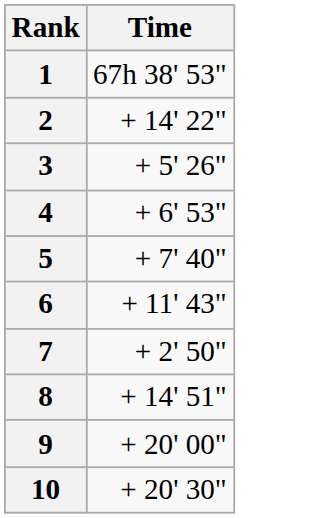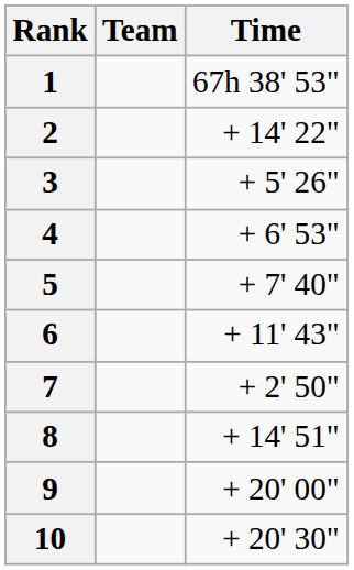 <table class="wikitable">
 <tr>
 <th scope="col">Rank</th>
+<th scope="col">Team</th>
 <th scope="col">Time</th>
 </tr>
 <tr>
 <th scope="row">1</th>
+<td> </td>
 <td align="right">67h 38' 53"</td>
 </tr>
 <tr>
 <th scope="row">2</th>
+<td> </td>
 <td align="right">+ 14' 22"</td>
 </tr>
 <tr>
 <th scope="row">3</th>
+<td> </td>
 <td align="right">+ 5' 26"</td>
 </tr>
 <tr>
 <th scope="row">4</th>
+<td> </td>
 <td align="right">+ 6' 53"</td>
 </tr>
 <tr>
 <th scope="row">5</th>
+<td> </td>
 <td align="right">+ 7' 40"</td>
 </tr>
 <tr>
 <th scope="row">6</th>
+<td> </td>
 <td align="right">+ 11' 43"</td>
 </tr>
 <tr>
 <th scope="row">7</th>
+<td> </td>
 <td align="right">+ 2' 50"</td>
 </tr>
 <tr>
 <th scope="row">8</th>
+<td> </td>
 <td align="right">+ 14' 51"</td>
 </tr>
 <tr>
 <th scope="row">9</th>
+<td> </td>
 <td align="right">+ 20' 00"</td>
 </tr>
 <tr>
 <th scope="row">10</th>
+<td> </td>
 <td align="right">+ 20' 30"</td>
 </tr>
 </table>
